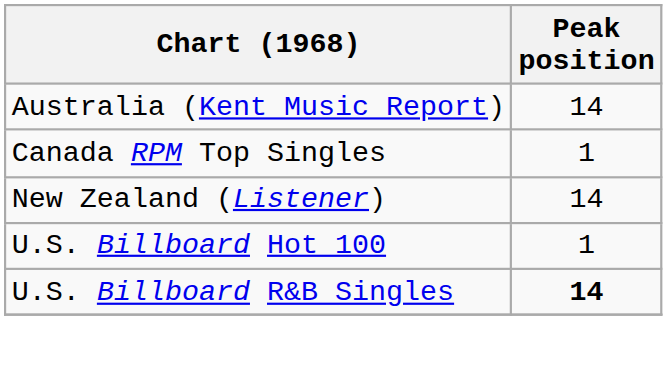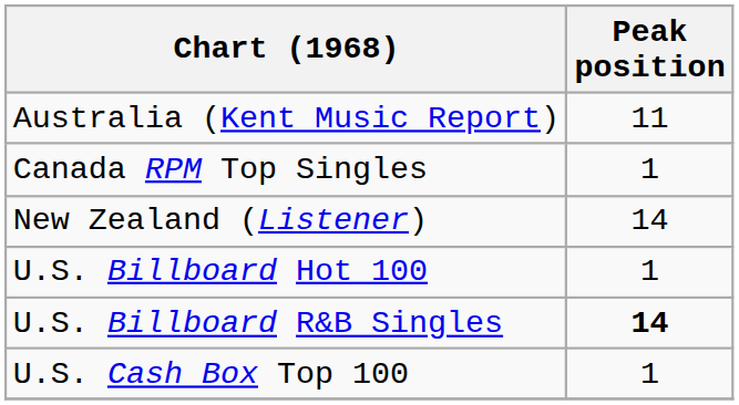 <table class="wikitable sortable">
 <tr>
 <th>Chart (1968)</th>
 <th>Peak<br>position</th>
 </tr>
 <tr>
 <td>Australia (<a href='#'>Kent Music Report</a>)</td>
-<td style="text-align:center;">14</td>
+<td style="text-align:center;">11</td>
 </tr>
 <tr>
 <td>Canada <em><a href='#'>RPM</a></em> Top Singles</td>
 <td style="text-align:center;">1</td>
 </tr>
 <tr>
 <td>New Zealand (<em><a href='#'>Listener</a></em>)</td>
 <td style="text-align:center;">14</td>
 </tr>
 <tr>
 <td>U.S. <em><a href='#'>Billboard</a></em> <a href='#'>Hot 100</a></td>
 <td style="text-align:center;">1</td>
 </tr>
 <tr>
 <td>U.S. <em><a href='#'>Billboard</a></em> <a href='#'>R&B Singles</a></td>
 <td style="text-align:center;"><strong>14</strong></td>
 </tr>
 <tr>
+<td>U.S. <a href='#'><em>Cash Box</em></a> Top 100</td>
+<td align="center">1</td>
+</tr>
+<tr>
 </tr>
 </table>
